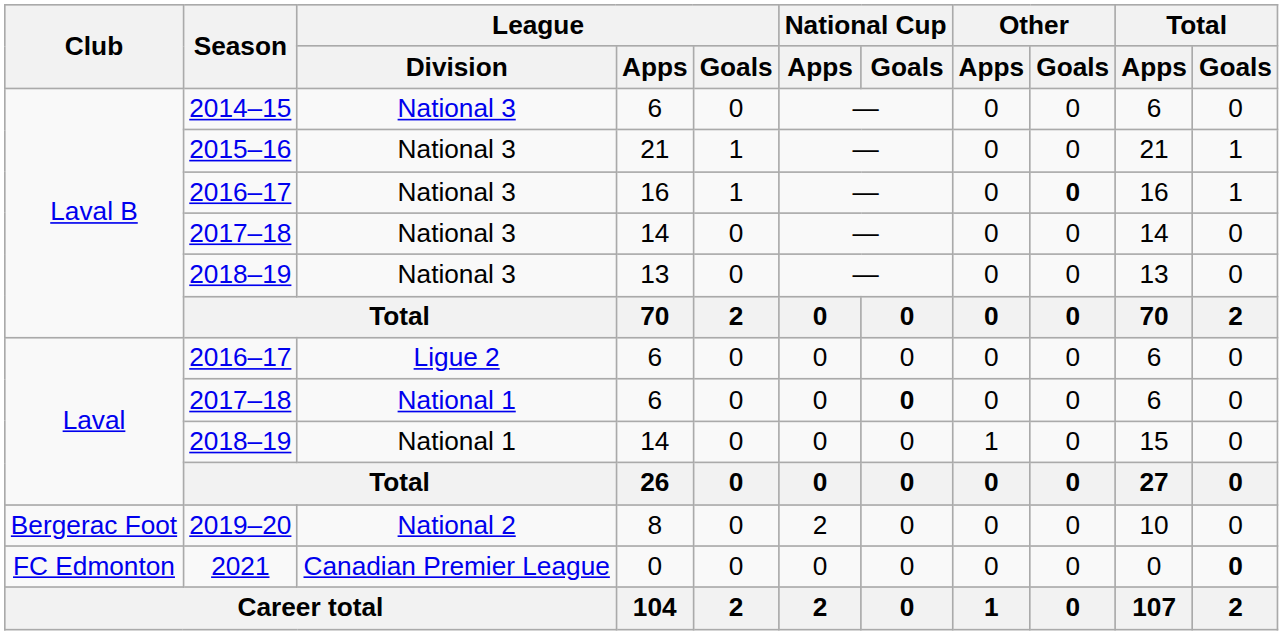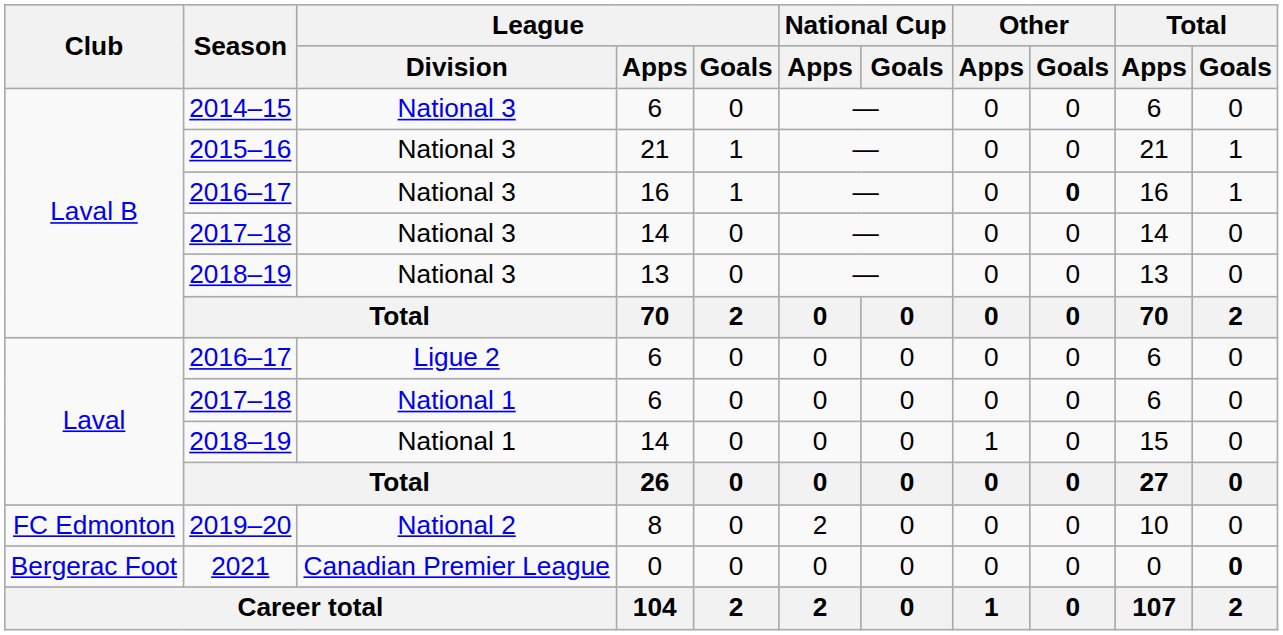 <table class="wikitable" style="text-align:center">
 <tr>
 <th rowspan="2">Club</th>
 <th rowspan="2">Season</th>
 <th colspan="3">League</th>
 <th colspan="2">National Cup</th>
 <th colspan="2">Other</th>
 <th colspan="2">Total</th>
 </tr>
 <tr>
 <th>Division</th>
 <th>Apps</th>
 <th>Goals</th>
 <th>Apps</th>
 <th>Goals</th>
 <th>Apps</th>
 <th>Goals</th>
 <th>Apps</th>
 <th>Goals</th>
 </tr>
 <tr>
 <td rowspan="6"><a href='#'>Laval B</a></td>
 <td><a href='#'>2014–15</a></td>
 <td><a href='#'>National 3</a></td>
 <td>6</td>
 <td>0</td>
 <td colspan="2">—</td>
 <td>0</td>
 <td>0</td>
 <td>6</td>
 <td>0</td>
 </tr>
 <tr>
 <td><a href='#'>2015–16</a></td>
 <td>National 3</td>
 <td>21</td>
 <td>1</td>
 <td colspan="2">—</td>
 <td>0</td>
 <td>0</td>
 <td>21</td>
 <td>1</td>
 </tr>
 <tr>
 <td><a href='#'>2016–17</a></td>
 <td>National 3</td>
 <td>16</td>
 <td>1</td>
 <td colspan="2">—</td>
 <td>0</td>
 <td><strong>0</strong></td>
 <td>16</td>
 <td>1</td>
 </tr>
 <tr>
 <td><a href='#'>2017–18</a></td>
 <td>National 3</td>
 <td>14</td>
 <td>0</td>
 <td colspan="2">—</td>
 <td>0</td>
 <td>0</td>
 <td>14</td>
 <td>0</td>
 </tr>
 <tr>
 <td><a href='#'>2018–19</a></td>
 <td>National 3</td>
 <td>13</td>
 <td>0</td>
 <td colspan="2">—</td>
 <td>0</td>
 <td>0</td>
 <td>13</td>
 <td>0</td>
 </tr>
 <tr>
 <th colspan="2">Total</th>
 <th>70</th>
 <th>2</th>
 <th>0</th>
 <th>0</th>
 <th>0</th>
 <th>0</th>
 <th>70</th>
 <th>2</th>
 </tr>
 <tr>
 <td rowspan="4"><a href='#'>Laval</a></td>
 <td><a href='#'>2016–17</a></td>
 <td><a href='#'>Ligue 2</a></td>
 <td>6</td>
 <td>0</td>
 <td>0</td>
 <td>0</td>
 <td>0</td>
 <td>0</td>
 <td>6</td>
 <td>0</td>
 </tr>
 <tr>
 <td><a href='#'>2017–18</a></td>
 <td><a href='#'>National 1</a></td>
 <td>6</td>
 <td>0</td>
 <td>0</td>
-<td><strong>0</strong></td>
+<td>0</td>
 <td>0</td>
 <td>0</td>
 <td>6</td>
 <td>0</td>
 </tr>
 <tr>
 <td><a href='#'>2018–19</a></td>
 <td>National 1</td>
 <td>14</td>
 <td>0</td>
 <td>0</td>
 <td>0</td>
 <td>1</td>
 <td>0</td>
 <td>15</td>
 <td>0</td>
 </tr>
 <tr>
 <th colspan="2">Total</th>
 <th>26</th>
 <th>0</th>
 <th>0</th>
 <th>0</th>
 <th>0</th>
 <th>0</th>
 <th>27</th>
 <th>0</th>
 </tr>
 <tr>
-<td rowspan="1"><a href='#'>Bergerac Foot</a></td>
+<td rowspan="1"><a href='#'>FC Edmonton</a></td>
 <td><a href='#'>2019–20</a></td>
 <td><a href='#'>National 2</a></td>
 <td>8</td>
 <td>0</td>
 <td>2</td>
 <td>0</td>
 <td>0</td>
 <td>0</td>
 <td>10</td>
 <td>0</td>
 </tr>
 <tr>
-<td rowspan="1"><a href='#'>FC Edmonton</a></td>
+<td rowspan="1"><a href='#'>Bergerac Foot</a></td>
 <td><a href='#'>2021</a></td>
 <td><a href='#'>Canadian Premier League</a></td>
 <td>0</td>
 <td>0</td>
 <td>0</td>
 <td>0</td>
 <td>0</td>
 <td>0</td>
 <td>0</td>
 <td><strong>0</strong></td>
 </tr>
 <tr>
 <th colspan="3">Career total</th>
 <th>104</th>
 <th>2</th>
 <th>2</th>
 <th>0</th>
 <th>1</th>
 <th>0</th>
 <th>107</th>
 <th>2</th>
 </tr>
 </table>
